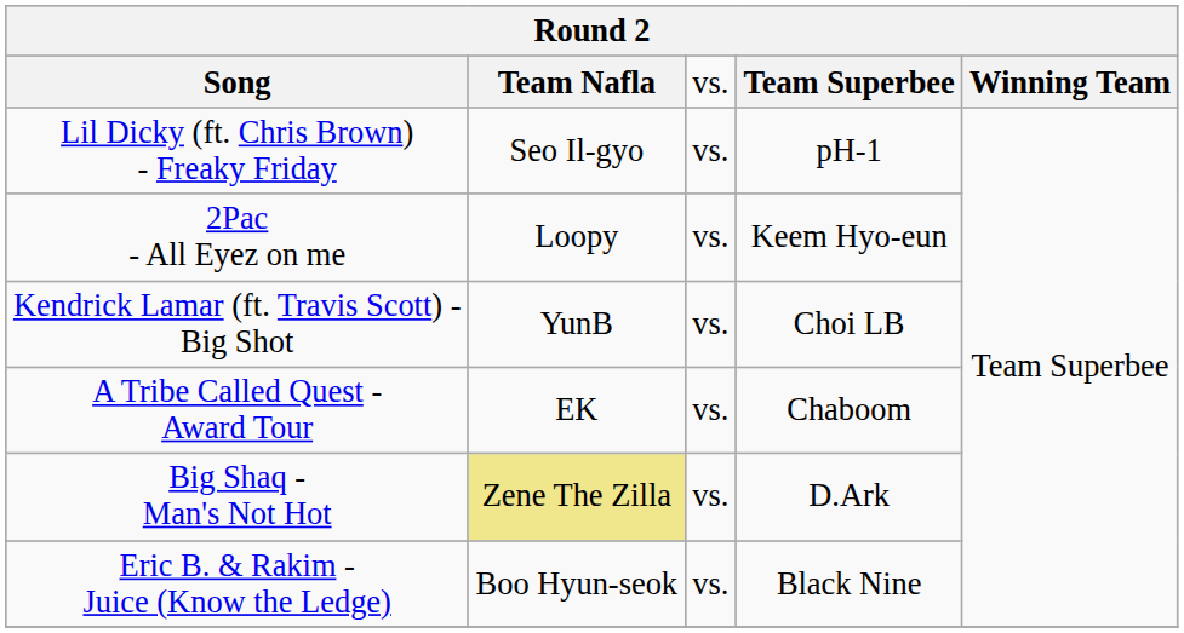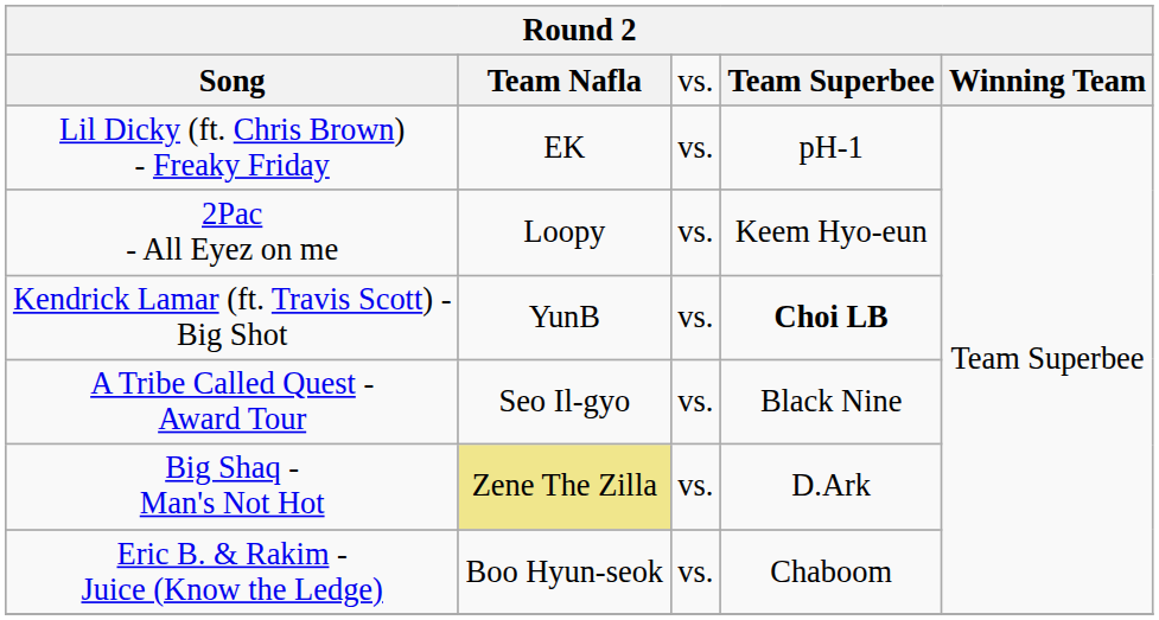 <table class="wikitable" style="text-align:center" border="2">
 <tr>
 <th colspan="5">Round 2</th>
 </tr>
 <tr>
 <th>Song</th>
 <th>Team Nafla</th>
 <td>vs.</td>
 <th>Team Superbee</th>
 <th>Winning Team</th>
 </tr>
 <tr>
 <td><a href='#'>Lil Dicky</a> (ft. <a href='#'>Chris Brown</a>) <br> - <a href='#'>Freaky Friday</a></td>
-<td>Seo Il-gyo</td>
+<td>EK</td>
 <td>vs.</td>
 <td>pH-1</td>
 <td rowspan="6">Team Superbee</td>
 </tr>
 <tr>
 <td><a href='#'>2Pac</a> <br> - All Eyez on me</td>
 <td>Loopy</td>
 <td>vs.</td>
 <td>Keem Hyo-eun</td>
 </tr>
 <tr>
 <td><a href='#'>Kendrick Lamar</a> (ft. <a href='#'>Travis Scott</a>) - <br> Big Shot</td>
 <td>YunB</td>
 <td>vs.</td>
-<td>Choi LB</td>
+<td><strong>Choi LB</strong></td>
 </tr>
 <tr>
 <td><a href='#'>A Tribe Called Quest</a> - <br> <a href='#'>Award Tour</a></td>
-<td>EK</td>
+<td>Seo Il-gyo</td>
 <td>vs.</td>
-<td>Chaboom</td>
+<td>Black Nine</td>
 </tr>
 <tr>
 <td><a href='#'>Big Shaq</a> - <br> <a href='#'>Man's Not Hot</a></td>
 <td style="background: khaki;">Zene The Zilla</td>
 <td>vs.</td>
 <td>D.Ark</td>
 </tr>
 <tr>
 <td><a href='#'>Eric B. & Rakim</a> - <br> <a href='#'>Juice (Know the Ledge)</a></td>
 <td>Boo Hyun-seok</td>
 <td>vs.</td>
-<td>Black Nine</td>
+<td>Chaboom</td>
 </tr>
 <tr>
 </tr>
 </table>
